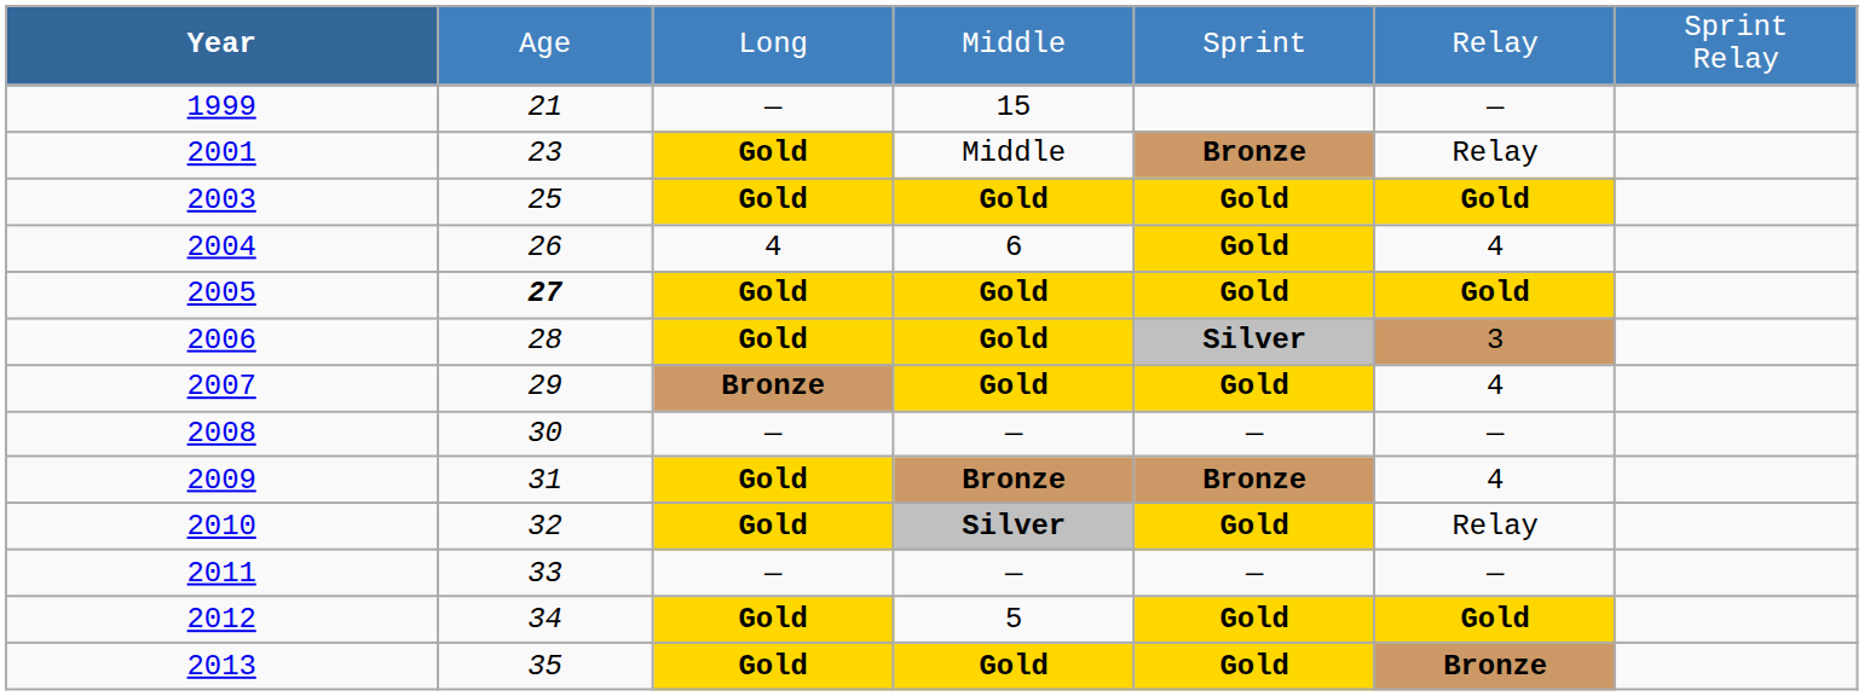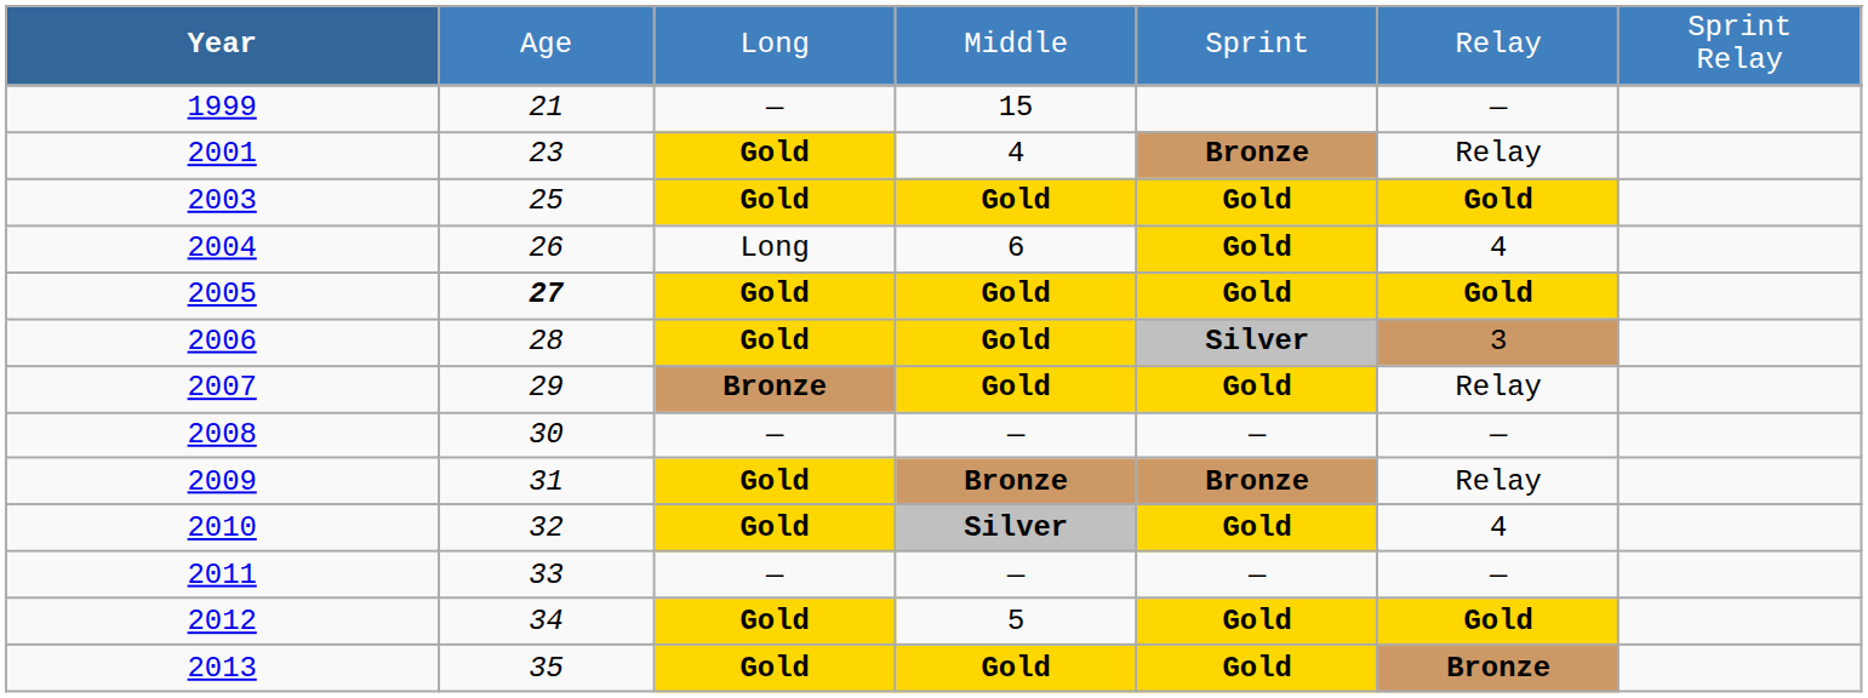 <table class="wikitable" style="font-size:95%; text-align:center; border:grey solid 1px; border-collapse:collapse;" width="40%">
 <tr style="background-color:#369; color:white;">
 <td rowspan="2" colspan="1" width="10%"><strong>Year</strong></td>
 </tr>
 <tr style="background-color:#4180be; color:white;">
 <td width="5%">Age</td>
 <td width="5%">Long</td>
 <td width="5%">Middle</td>
 <td width="5%">Sprint</td>
 <td width="5%">Relay</td>
 <td width="5%">Sprint<br>Relay</td>
 </tr>
 <tr style="background-color:#8CB2D8; color:white;">
 </tr>
 <tr>
 <td><a href='#'>1999</a></td>
 <td><em>21</em></td>
 <td>—</td>
 <td>15</td>
 <td></td>
 <td>—</td>
 <td></td>
 </tr>
 <tr>
 <td><a href='#'>2001</a></td>
 <td><em>23</em></td>
 <td style="background:gold;"><strong>Gold</strong></td>
-<td width="5%">Middle</td>
+<td>4</td>
 <td style="background:#c96"><strong>Bronze</strong></td>
 <td width="5%">Relay</td>
 <td></td>
 </tr>
 <tr>
 <td><a href='#'>2003</a></td>
 <td><em>25</em></td>
 <td style="background:gold;"><strong>Gold</strong></td>
 <td style="background:gold;"><strong>Gold</strong></td>
 <td style="background:gold;"><strong>Gold</strong></td>
 <td style="background:gold;"><strong>Gold</strong></td>
 <td></td>
 </tr>
 <tr>
 <td><a href='#'>2004</a></td>
 <td><em>26</em></td>
-<td>4</td>
+<td width="5%">Long</td>
 <td>6</td>
 <td style="background:gold;"><strong>Gold</strong></td>
 <td>4</td>
 <td></td>
 </tr>
 <tr>
 <td><a href='#'>2005</a></td>
 <td><strong><em>27</em></strong></td>
 <td style="background:gold;"><strong>Gold</strong></td>
 <td style="background:gold;"><strong>Gold</strong></td>
 <td style="background:gold;"><strong>Gold</strong></td>
 <td style="background:gold;"><strong>Gold</strong></td>
 <td></td>
 </tr>
 <tr>
 <td><a href='#'>2006</a></td>
 <td><em>28</em></td>
 <td style="background:gold;"><strong>Gold</strong></td>
 <td style="background:gold;"><strong>Gold</strong></td>
 <td style="background:silver;"><strong>Silver</strong></td>
 <td style="background:#c96">3</td>
 <td></td>
 </tr>
 <tr>
 <td><a href='#'>2007</a></td>
 <td><em>29</em></td>
 <td style="background:#c96"><strong>Bronze</strong></td>
 <td style="background:gold;"><strong>Gold</strong></td>
 <td style="background:gold;"><strong>Gold</strong></td>
-<td>4</td>
+<td width="5%">Relay</td>
 <td></td>
 </tr>
 <tr>
 <td><a href='#'>2008</a></td>
 <td><em>30</em></td>
 <td>—</td>
 <td>—</td>
 <td>—</td>
 <td>—</td>
 <td></td>
 </tr>
 <tr>
 <td><a href='#'>2009</a></td>
 <td><em>31</em></td>
 <td style="background:gold;"><strong>Gold</strong></td>
 <td style="background:#c96"><strong>Bronze</strong></td>
 <td style="background:#c96"><strong>Bronze</strong></td>
-<td>4</td>
+<td width="5%">Relay</td>
 <td></td>
 </tr>
 <tr>
 <td><a href='#'>2010</a></td>
 <td><em>32</em></td>
 <td style="background:gold;"><strong>Gold</strong></td>
 <td style="background:silver;"><strong>Silver</strong></td>
 <td style="background:gold;"><strong>Gold</strong></td>
-<td width="5%">Relay</td>
+<td>4</td>
 <td></td>
 </tr>
 <tr>
 <td><a href='#'>2011</a></td>
 <td><em>33</em></td>
 <td>—</td>
 <td>—</td>
 <td>—</td>
 <td>—</td>
 <td></td>
 </tr>
 <tr>
 <td><a href='#'>2012</a></td>
 <td><em>34</em></td>
 <td style="background:gold;"><strong>Gold</strong></td>
 <td>5</td>
 <td style="background:gold;"><strong>Gold</strong></td>
 <td style="background:gold;"><strong>Gold</strong></td>
 <td></td>
 </tr>
 <tr>
 <td><a href='#'>2013</a></td>
 <td><em>35</em></td>
 <td style="background:gold;"><strong>Gold</strong></td>
 <td style="background:gold;"><strong>Gold</strong></td>
 <td style="background:gold;"><strong>Gold</strong></td>
 <td style="background:#c96"><strong>Bronze</strong></td>
 <td></td>
 </tr>
 </table>
